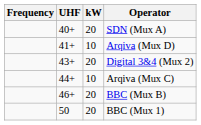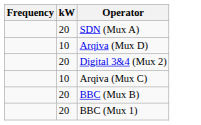 <table class="wikitable sortable">
 <tr>
 <th>Frequency</th>
-<th>UHF</th>
 <th>kW</th>
 <th>Operator</th>
 </tr>
 <tr>
 <td></td>
-<td>40+</td>
 <td>20</td>
 <td><a href='#'>SDN</a> (Mux A)</td>
 </tr>
 <tr>
 <td></td>
-<td>41+</td>
 <td>10</td>
 <td><a href='#'>Arqiva</a> (Mux D)</td>
 </tr>
 <tr>
 <td></td>
-<td>43+</td>
 <td>20</td>
 <td><a href='#'>Digital 3&4</a> (Mux 2)</td>
 </tr>
 <tr>
 <td></td>
-<td>44+</td>
 <td>10</td>
 <td>Arqiva (Mux C)</td>
 </tr>
 <tr>
 <td></td>
-<td>46+</td>
 <td>20</td>
 <td><a href='#'>BBC</a> (Mux B)</td>
 </tr>
 <tr>
 <td></td>
-<td>50</td>
 <td>20</td>
 <td>BBC (Mux 1)</td>
 </tr>
 </table>
